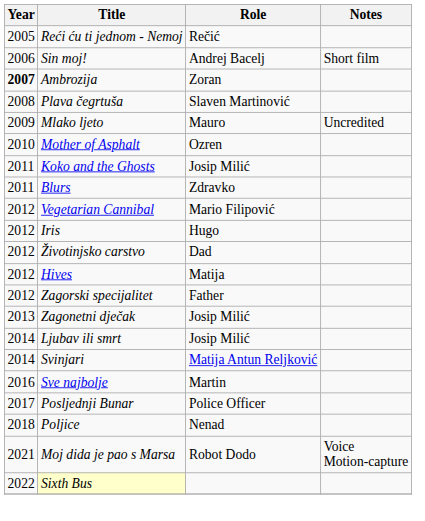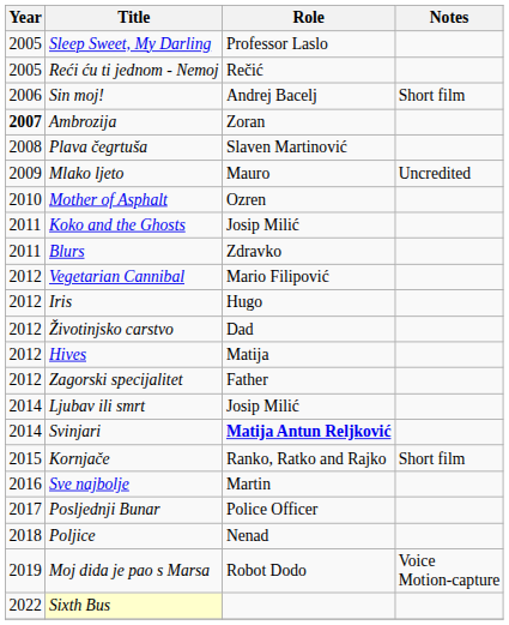 <table class="wikitable sortable">
 <tr>
 <th>Year</th>
 <th>Title</th>
 <th>Role</th>
 <th class="unsortable">Notes</th>
+</tr>
+<tr>
+<td>2005</td>
+<td><em><a href='#'>Sleep Sweet, My Darling</a></em></td>
+<td>Professor Laslo</td>
+<td></td>
 </tr>
 <tr>
 <td>2005</td>
 <td><em>Reći ću ti jednom - Nemoj</em></td>
 <td>Rečić</td>
 <td></td>
 </tr>
 <tr>
 <td>2006</td>
 <td><em>Sin moj!</em></td>
 <td>Andrej Bacelj</td>
 <td>Short film</td>
 </tr>
 <tr>
 <td><strong>2007</strong></td>
 <td><em>Ambrozija</em></td>
 <td>Zoran</td>
 <td></td>
 </tr>
 <tr>
 <td>2008</td>
 <td><em>Plava čegrtuša</em></td>
 <td>Slaven Martinović</td>
 <td></td>
 </tr>
 <tr>
 <td>2009</td>
 <td><em>Mlako ljeto</em></td>
 <td>Mauro</td>
 <td>Uncredited</td>
 </tr>
 <tr>
 <td>2010</td>
 <td><em><a href='#'>Mother of Asphalt</a></em></td>
 <td>Ozren</td>
 <td></td>
 </tr>
 <tr>
 <td>2011</td>
 <td><em><a href='#'>Koko and the Ghosts</a></em></td>
 <td>Josip Milić</td>
 <td></td>
 </tr>
 <tr>
 <td>2011</td>
 <td><em><a href='#'>Blurs</a></em></td>
 <td>Zdravko</td>
 <td></td>
 </tr>
 <tr>
 <td>2012</td>
 <td><em><a href='#'>Vegetarian Cannibal</a></em></td>
 <td>Mario Filipović</td>
 <td></td>
 </tr>
 <tr>
 <td>2012</td>
 <td><em>Iris</em></td>
 <td>Hugo</td>
 <td></td>
 </tr>
 <tr>
 <td>2012</td>
 <td><em>Životinjsko carstvo</em></td>
 <td>Dad</td>
 <td></td>
 </tr>
 <tr>
 <td>2012</td>
 <td><em><a href='#'>Hives</a></em></td>
 <td>Matija</td>
 <td></td>
 </tr>
 <tr>
 <td>2012</td>
 <td><em>Zagorski specijalitet</em></td>
 <td>Father</td>
 <td></td>
 </tr>
 <tr>
-<td>2013</td>
-<td><em>Zagonetni dječak</em></td>
-<td>Josip Milić</td>
-<td></td>
-</tr>
-<tr>
 <td>2014</td>
 <td><em>Ljubav ili smrt</em></td>
 <td>Josip Milić</td>
 <td></td>
 </tr>
 <tr>
 <td>2014</td>
 <td><em>Svinjari</em></td>
-<td><a href='#'>Matija Antun Reljković</a></td>
+<td><strong><a href='#'>Matija Antun Reljković</a></strong></td>
 <td></td>
+</tr>
+<tr>
+<td>2015</td>
+<td><em>Kornjače</em></td>
+<td>Ranko, Ratko and Rajko</td>
+<td>Short film</td>
 </tr>
 <tr>
 <td>2016</td>
 <td><em><a href='#'>Sve najbolje</a></em></td>
 <td>Martin</td>
 <td></td>
 </tr>
 <tr>
 <td>2017</td>
 <td><em>Posljednji Bunar</em></td>
 <td>Police Officer</td>
 <td></td>
 </tr>
 <tr>
 <td>2018</td>
 <td><em>Poljice</em></td>
 <td>Nenad</td>
 <td></td>
 </tr>
 <tr>
-<td>2021</td>
+<td>2019</td>
 <td><em>Moj dida je pao s Marsa</em></td>
 <td>Robot Dodo</td>
 <td>Voice<br>Motion-capture</td>
 </tr>
 <tr>
 <td>2022</td>
 <td style="background:#FFFFCC;" data-sort-value="Sixth Bus"><em>Sixth Bus</em></td>
 <td></td>
 <td></td>
 </tr>
 <tr>
 </tr>
 </table>
